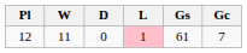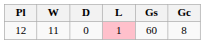 <table class="wikitable" style="text-align:center">
 <tr>
 <th width=40px>Pl</th>
 <th width=40px>W</th>
 <th width=40px>D</th>
 <th width=40px>L</th>
 <th width=40px>Gs</th>
 <th width=40px>Gc</th>
 </tr>
 <tr>
 <td>12</td>
 <td>11</td>
 <td>0</td>
 <td style="background: pink;">1</td>
-<td>61</td>
-<td>7</td>
+<td>60</td>
+<td>8</td>
 </tr>
 </table>
